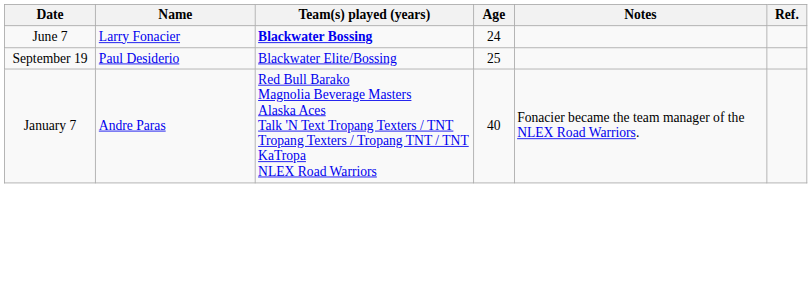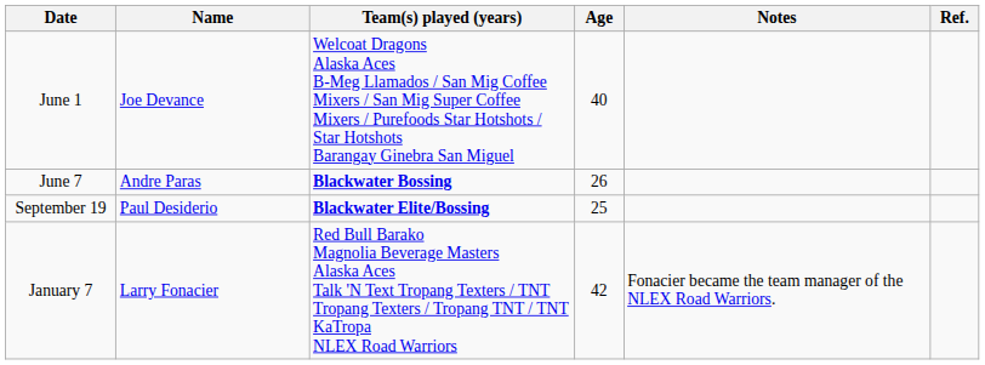 <table class="wikitable">
 <tr>
 <th style="width:100px">Date</th>
 <th style="width:180px">Name</th>
 <th style="width:250px">Team(s) played (years)</th>
 <th style="width:40px">Age</th>
 <th style="width:290px">Notes</th>
 <th style="width:40px">Ref.</th>
 </tr>
 <tr>
+<td align=center>June 1</td>
+<td><a href='#'>Joe Devance</a></td>
+<td><a href='#'>Welcoat Dragons</a> <br><a href='#'>Alaska Aces</a> <br><a href='#'>B-Meg Llamados / San Mig Coffee Mixers / San Mig Super Coffee Mixers / Purefoods Star Hotshots / Star Hotshots</a> <br><a href='#'>Barangay Ginebra San Miguel</a> </td>
+<td align=center>40</td>
+<td></td>
+<td align=center></td>
+</tr>
+<tr>
 <td align=center>June 7</td>
-<td><a href='#'>Larry Fonacier</a></td>
+<td><a href='#'>Andre Paras</a></td>
 <td><strong><a href='#'>Blackwater Bossing</a> </strong></td>
-<td align=center>24</td>
+<td align=center>26</td>
 <td></td>
 <td align=center></td>
 </tr>
 <tr>
 <td align=center>September 19</td>
 <td><a href='#'>Paul Desiderio</a></td>
-<td><a href='#'>Blackwater Elite/Bossing</a> </td>
+<td><strong><a href='#'>Blackwater Elite/Bossing</a> </strong></td>
 <td align=center>25</td>
 <td></td>
 <td align=center></td>
 </tr>
 <tr>
 <td align=center>January 7</td>
-<td><a href='#'>Andre Paras</a></td>
+<td><a href='#'>Larry Fonacier</a></td>
 <td><a href='#'>Red Bull Barako</a> <br><a href='#'>Magnolia Beverage Masters</a> <br><a href='#'>Alaska Aces</a> <br><a href='#'>Talk 'N Text Tropang Texters / TNT Tropang Texters / Tropang TNT / TNT KaTropa</a> <br><a href='#'>NLEX Road Warriors</a> </td>
-<td align=center>40</td>
+<td align=center>42</td>
 <td>Fonacier became the team manager of the <a href='#'>NLEX Road Warriors</a>.</td>
 <td align=center></td>
 </tr>
 </table>
